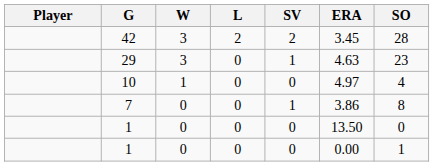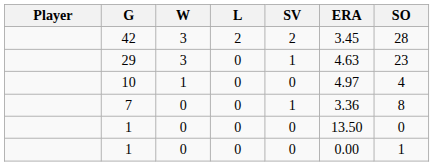 <table class="wikitable sortable">
 <tr>
 <th bgcolor="#DDDDFF" width="16%">Player</th>
 <th bgcolor="#DDDDFF" width="9%">G</th>
 <th bgcolor="#DDDDFF" width="9%">W</th>
 <th bgcolor="#DDDDFF" width="9%">L</th>
 <th bgcolor="#DDDDFF" width="9%">SV</th>
 <th bgcolor="#DDDDFF" width="9%">ERA</th>
 <th bgcolor="#DDDDFF" width="9%">SO</th>
 </tr>
 <tr align="center">
 <td></td>
 <td>42</td>
 <td>3</td>
 <td>2</td>
 <td>2</td>
 <td>3.45</td>
 <td>28</td>
 </tr>
 <tr align="center">
 <td></td>
 <td>29</td>
 <td>3</td>
 <td>0</td>
 <td>1</td>
 <td>4.63</td>
 <td>23</td>
 </tr>
 <tr align="center">
 <td></td>
 <td>10</td>
 <td>1</td>
 <td>0</td>
 <td>0</td>
 <td>4.97</td>
 <td>4</td>
 </tr>
 <tr align="center">
 <td></td>
 <td>7</td>
 <td>0</td>
 <td>0</td>
 <td>1</td>
-<td>3.86</td>
+<td>3.36</td>
 <td>8</td>
 </tr>
 <tr align="center">
 <td></td>
 <td>1</td>
 <td>0</td>
 <td>0</td>
 <td>0</td>
 <td>13.50</td>
 <td>0</td>
 </tr>
 <tr align="center">
 <td></td>
 <td>1</td>
 <td>0</td>
 <td>0</td>
 <td>0</td>
 <td>0.00</td>
 <td>1</td>
 </tr>
 </table>
